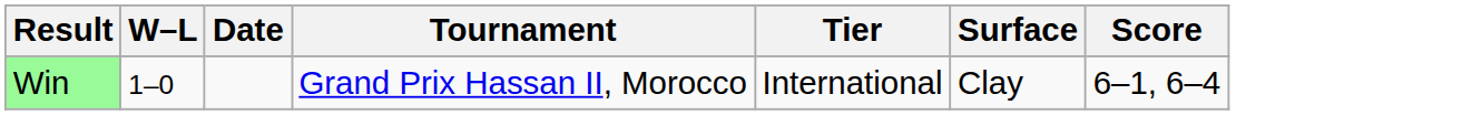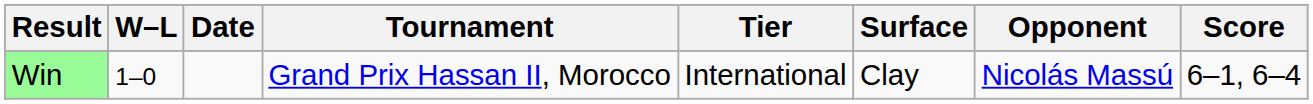 <table class="sortable wikitable">
 <tr>
 <th>Result</th>
 <th class="unsortable">W–L</th>
 <th>Date</th>
 <th>Tournament</th>
 <th>Tier</th>
 <th>Surface</th>
+<th>Opponent</th>
 <th class="unsortable">Score</th>
 </tr>
 <tr>
 <td bgcolor=98FB98>Win</td>
 <td><small>1–0</small></td>
 <td><a href='#'></a></td>
 <td><a href='#'>Grand Prix Hassan II</a>, Morocco</td>
 <td>International</td>
 <td>Clay</td>
+<td> <a href='#'>Nicolás Massú</a></td>
 <td>6–1, 6–4</td>
 </tr>
 </table>
